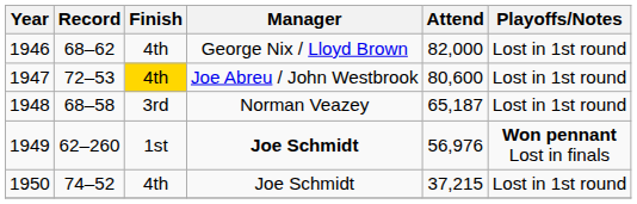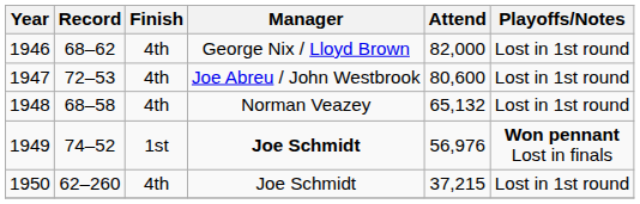 <table class="wikitable" style="text-align:center">
 <tr>
 <th>Year</th>
 <th>Record</th>
 <th>Finish</th>
 <th>Manager</th>
 <th>Attend</th>
 <th>Playoffs/Notes</th>
 </tr>
 <tr align=center>
 <td>1946</td>
 <td>68–62</td>
 <td>4th</td>
 <td>George Nix / <a href='#'>Lloyd Brown</a></td>
 <td>82,000</td>
 <td>Lost in 1st round</td>
 </tr>
 <tr align=center>
 <td>1947</td>
 <td>72–53</td>
-<td style="background: gold;">4th</td>
+<td>4th</td>
 <td><a href='#'>Joe Abreu</a> / John Westbrook</td>
 <td>80,600</td>
 <td>Lost in 1st round</td>
 </tr>
 <tr align=center>
 <td>1948</td>
 <td>68–58</td>
-<td>3rd</td>
+<td>4th</td>
 <td>Norman Veazey</td>
-<td>65,187</td>
+<td>65,132</td>
 <td>Lost in 1st round</td>
 </tr>
 <tr align=center>
 <td>1949</td>
-<td>62–260</td>
+<td>74–52</td>
 <td>1st</td>
 <td><strong>Joe Schmidt</strong></td>
 <td>56,976</td>
 <td><strong>Won pennant</strong><br>Lost in finals</td>
 </tr>
 <tr align=center>
 <td>1950</td>
-<td>74–52</td>
+<td>62–260</td>
 <td>4th</td>
 <td>Joe Schmidt</td>
 <td>37,215</td>
 <td>Lost in 1st round</td>
 </tr>
 <tr align=center>
 </tr>
 </table>
